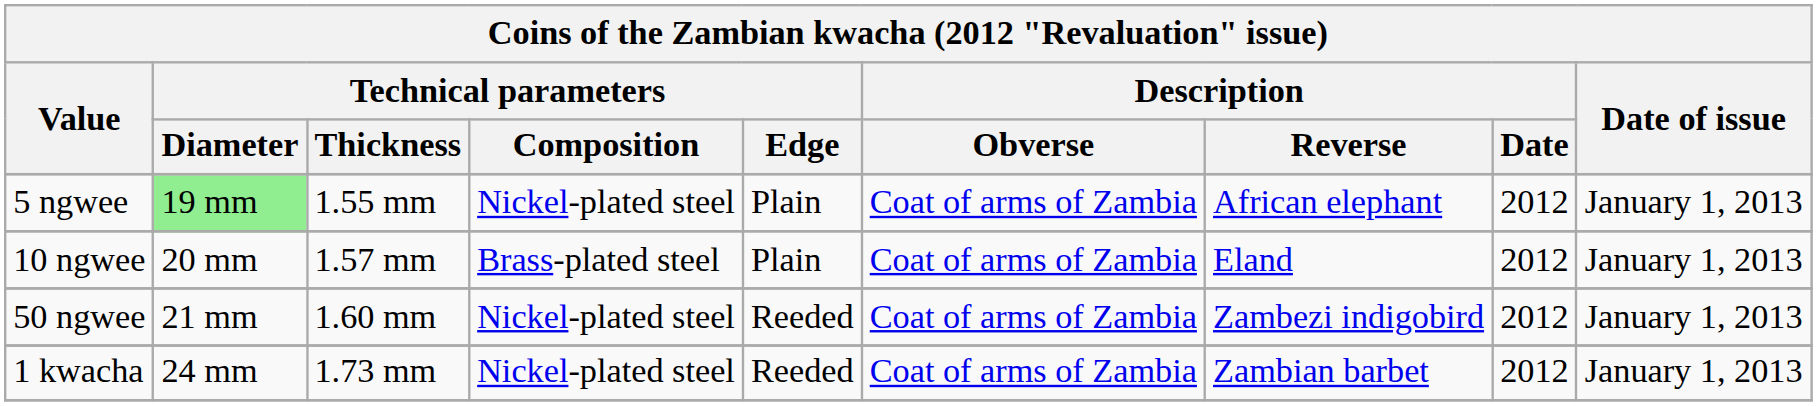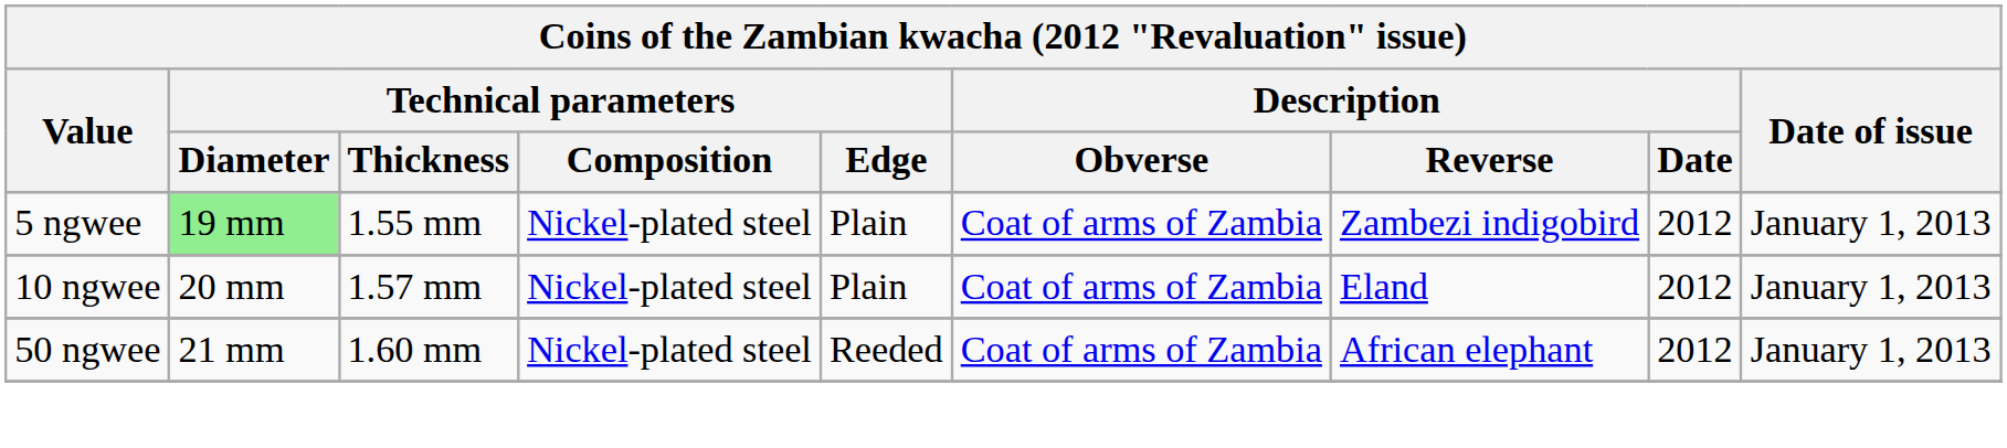 <table class="wikitable" style="font-size: 90%">
 <tr>
 <th colspan="9">Coins of the Zambian kwacha (2012 "Revaluation" issue)</th>
 </tr>
 <tr>
 <th rowspan="2">Value</th>
 <th colspan="4">Technical parameters</th>
 <th colspan="3">Description</th>
 <th rowspan="2">Date of issue</th>
 </tr>
 <tr>
 <th>Diameter</th>
 <th>Thickness</th>
 <th>Composition</th>
 <th>Edge</th>
 <th>Obverse</th>
 <th>Reverse</th>
 <th>Date</th>
 </tr>
 <tr>
 </tr>
 <tr>
 <td>5 ngwee</td>
 <td style="background: lightgreen;">19 mm</td>
 <td>1.55 mm</td>
 <td><a href='#'>Nickel</a>-plated steel</td>
 <td>Plain</td>
 <td><a href='#'>Coat of arms of Zambia</a></td>
-<td><a href='#'>African elephant</a></td>
+<td><a href='#'>Zambezi indigobird</a></td>
 <td>2012</td>
 <td>January 1, 2013</td>
 </tr>
 <tr>
 </tr>
 <tr>
 <td>10 ngwee</td>
 <td>20 mm</td>
 <td>1.57 mm</td>
-<td><a href='#'>Brass</a>-plated steel</td>
+<td><a href='#'>Nickel</a>-plated steel</td>
 <td>Plain</td>
 <td><a href='#'>Coat of arms of Zambia</a></td>
 <td><a href='#'>Eland</a></td>
 <td>2012</td>
 <td>January 1, 2013</td>
 </tr>
 <tr>
 </tr>
 <tr>
 <td>50 ngwee</td>
 <td>21 mm</td>
 <td>1.60 mm</td>
 <td><a href='#'>Nickel</a>-plated steel</td>
 <td>Reeded</td>
 <td><a href='#'>Coat of arms of Zambia</a></td>
-<td><a href='#'>Zambezi indigobird</a></td>
+<td><a href='#'>African elephant</a></td>
 <td>2012</td>
 <td>January 1, 2013</td>
 </tr>
 <tr>
 </tr>
 <tr>
-<td>1 kwacha</td>
-<td>24 mm</td>
-<td>1.73 mm</td>
-<td><a href='#'>Nickel</a>-plated steel</td>
-<td>Reeded</td>
-<td><a href='#'>Coat of arms of Zambia</a></td>
-<td><a href='#'>Zambian barbet</a></td>
-<td>2012</td>
-<td>January 1, 2013</td>
-</tr>
-<tr>
 </tr>
 </table>
